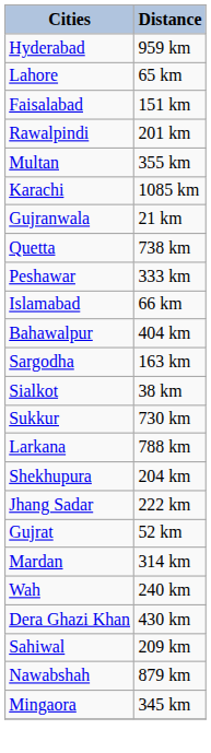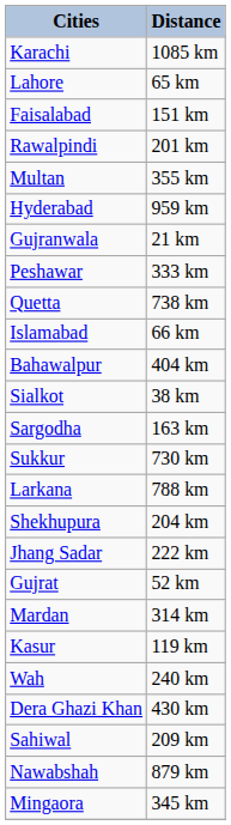 <table class="wikitable" style="font-size:90%">
 <tr style="text-align:center;">
 <th style="background:#B0C4DE;">Cities</th>
 <th style="background:#B0C4DE;">Distance</th>
 </tr>
 <tr>
-<td><a href='#'>Hyderabad</a></td>
-<td>959 km</td>
+<td><a href='#'>Karachi</a></td>
+<td>1085 km</td>
 </tr>
 <tr>
 <td><a href='#'>Lahore</a></td>
 <td>65 km</td>
 </tr>
 <tr>
 <td><a href='#'>Faisalabad</a></td>
 <td>151 km</td>
 </tr>
 <tr>
 <td><a href='#'>Rawalpindi</a></td>
 <td>201 km</td>
 </tr>
 <tr>
 <td><a href='#'>Multan</a></td>
 <td>355 km</td>
 </tr>
 <tr>
-<td><a href='#'>Karachi</a></td>
-<td>1085 km</td>
+<td><a href='#'>Hyderabad</a></td>
+<td>959 km</td>
 </tr>
 <tr>
 <td><a href='#'>Gujranwala</a></td>
 <td>21 km</td>
 </tr>
 <tr>
+<td><a href='#'>Peshawar</a></td>
+<td>333 km</td>
+</tr>
+<tr>
 <td><a href='#'>Quetta</a></td>
 <td>738 km</td>
-</tr>
-<tr>
-<td><a href='#'>Peshawar</a></td>
-<td>333 km</td>
 </tr>
 <tr>
 <td><a href='#'>Islamabad</a></td>
 <td>66 km</td>
 </tr>
 <tr>
 <td><a href='#'>Bahawalpur</a></td>
 <td>404 km</td>
 </tr>
 <tr>
+<td><a href='#'>Sialkot</a></td>
+<td>38 km</td>
+</tr>
+<tr>
 <td><a href='#'>Sargodha</a></td>
 <td>163 km</td>
-</tr>
-<tr>
-<td><a href='#'>Sialkot</a></td>
-<td>38 km</td>
 </tr>
 <tr>
 <td><a href='#'>Sukkur</a></td>
 <td>730 km</td>
 </tr>
 <tr>
 <td><a href='#'>Larkana</a></td>
 <td>788 km</td>
 </tr>
 <tr>
 <td><a href='#'>Shekhupura</a></td>
 <td>204 km</td>
 </tr>
 <tr>
 <td><a href='#'>Jhang Sadar</a></td>
 <td>222 km</td>
 </tr>
 <tr>
 <td><a href='#'>Gujrat</a></td>
 <td>52 km</td>
 </tr>
 <tr>
 <td><a href='#'>Mardan</a></td>
 <td>314 km</td>
 </tr>
 <tr>
+<td><a href='#'>Kasur</a></td>
+<td>119 km</td>
+</tr>
+<tr>
 <td><a href='#'>Wah</a></td>
 <td>240 km</td>
 </tr>
 <tr>
 <td><a href='#'>Dera Ghazi Khan</a></td>
 <td>430 km</td>
 </tr>
 <tr>
 <td><a href='#'>Sahiwal</a></td>
 <td>209 km</td>
 </tr>
 <tr>
 <td><a href='#'>Nawabshah</a></td>
 <td>879 km</td>
 </tr>
 <tr>
 <td><a href='#'>Mingaora</a></td>
 <td>345 km</td>
 </tr>
 <tr>
 </tr>
 </table>
